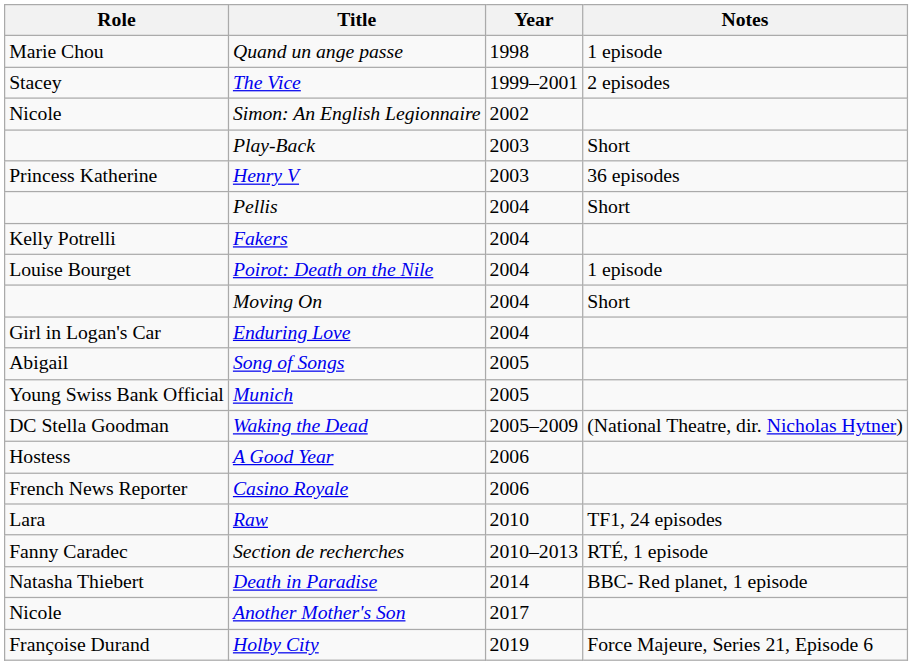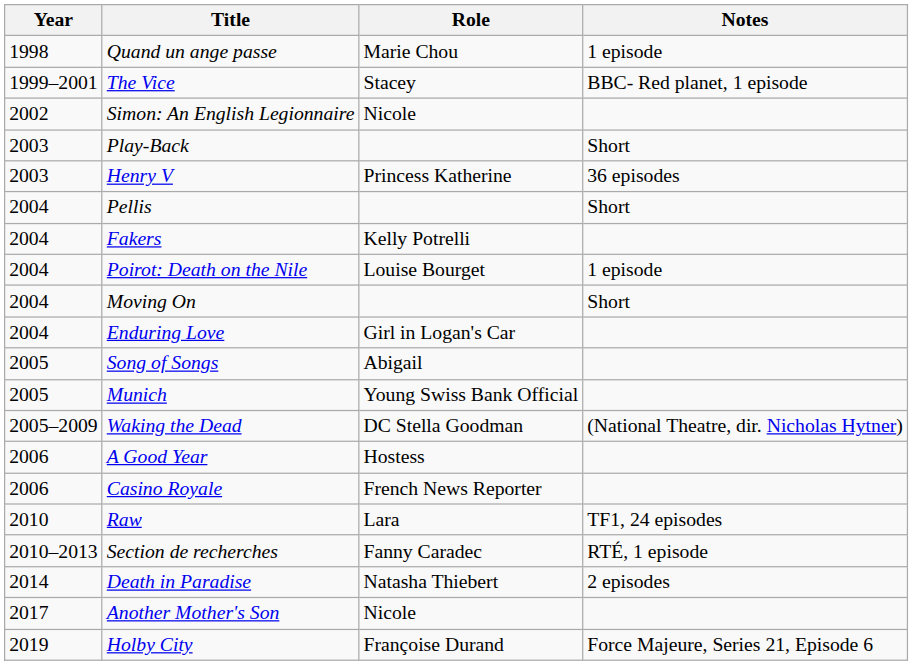 <table class="wikitable">
 <tr>
+<th>Year</th>
+<th>Title</th>
 <th>Role</th>
-<th>Title</th>
-<th>Year</th>
 <th>Notes</th>
 </tr>
 <tr>
+<td>1998</td>
+<td><em>Quand un ange passe</em></td>
 <td>Marie Chou</td>
-<td><em>Quand un ange passe</em></td>
-<td>1998</td>
 <td>1 episode</td>
 </tr>
 <tr>
+<td>1999–2001</td>
+<td><em><a href='#'>The Vice</a></em></td>
 <td>Stacey</td>
-<td><em><a href='#'>The Vice</a></em></td>
-<td>1999–2001</td>
+<td>BBC- Red planet, 1 episode</td>
+</tr>
+<tr>
+<td>2002</td>
+<td><em>Simon: An English Legionnaire</em></td>
+<td>Nicole</td>
+<td></td>
+</tr>
+<tr>
+<td>2003</td>
+<td><em>Play-Back</em></td>
+<td></td>
+<td>Short</td>
+</tr>
+<tr>
+<td>2003</td>
+<td><em><a href='#'>Henry V</a></em></td>
+<td>Princess Katherine</td>
+<td>36 episodes</td>
+</tr>
+<tr>
+<td>2004</td>
+<td><em>Pellis</em></td>
+<td></td>
+<td>Short</td>
+</tr>
+<tr>
+<td>2004</td>
+<td><em><a href='#'>Fakers</a></em></td>
+<td>Kelly Potrelli</td>
+<td></td>
+</tr>
+<tr>
+<td>2004</td>
+<td><em><a href='#'>Poirot: Death on the Nile</a></em></td>
+<td>Louise Bourget</td>
+<td>1 episode</td>
+</tr>
+<tr>
+<td>2004</td>
+<td><em>Moving On</em></td>
+<td></td>
+<td>Short</td>
+</tr>
+<tr>
+<td>2004</td>
+<td><em><a href='#'>Enduring Love</a></em></td>
+<td>Girl in Logan's Car</td>
+<td></td>
+</tr>
+<tr>
+<td>2005</td>
+<td><em><a href='#'>Song of Songs</a></em></td>
+<td>Abigail</td>
+<td></td>
+</tr>
+<tr>
+<td>2005</td>
+<td><em><a href='#'>Munich</a></em></td>
+<td>Young Swiss Bank Official</td>
+<td></td>
+</tr>
+<tr>
+<td>2005–2009</td>
+<td><em><a href='#'>Waking the Dead</a></em></td>
+<td>DC Stella Goodman</td>
+<td>(National Theatre, dir. <a href='#'>Nicholas Hytner</a>)</td>
+</tr>
+<tr>
+<td>2006</td>
+<td><em><a href='#'>A Good Year</a></em></td>
+<td>Hostess</td>
+<td></td>
+</tr>
+<tr>
+<td>2006</td>
+<td><em><a href='#'>Casino Royale</a></em></td>
+<td>French News Reporter</td>
+<td></td>
+</tr>
+<tr>
+<td>2010</td>
+<td><em><a href='#'>Raw</a></em></td>
+<td>Lara</td>
+<td>TF1, 24 episodes</td>
+</tr>
+<tr>
+<td>2010–2013</td>
+<td><em>Section de recherches</em></td>
+<td>Fanny Caradec</td>
+<td>RTÉ, 1 episode</td>
+</tr>
+<tr>
+<td>2014</td>
+<td><em><a href='#'>Death in Paradise</a></em></td>
+<td>Natasha Thiebert</td>
 <td>2 episodes</td>
 </tr>
 <tr>
+<td>2017</td>
+<td><em><a href='#'>Another Mother's Son</a></em></td>
 <td>Nicole</td>
-<td><em>Simon: An English Legionnaire</em></td>
-<td>2002</td>
 <td></td>
 </tr>
 <tr>
-<td></td>
-<td><em>Play-Back</em></td>
-<td>2003</td>
-<td>Short</td>
-</tr>
-<tr>
-<td>Princess Katherine</td>
-<td><em><a href='#'>Henry V</a></em></td>
-<td>2003</td>
-<td>36 episodes</td>
-</tr>
-<tr>
-<td></td>
-<td><em>Pellis</em></td>
-<td>2004</td>
-<td>Short</td>
-</tr>
-<tr>
-<td>Kelly Potrelli</td>
-<td><em><a href='#'>Fakers</a></em></td>
-<td>2004</td>
-<td></td>
-</tr>
-<tr>
-<td>Louise Bourget</td>
-<td><em><a href='#'>Poirot: Death on the Nile</a></em></td>
-<td>2004</td>
-<td>1 episode</td>
-</tr>
-<tr>
-<td></td>
-<td><em>Moving On</em></td>
-<td>2004</td>
-<td>Short</td>
-</tr>
-<tr>
-<td>Girl in Logan's Car</td>
-<td><em><a href='#'>Enduring Love</a></em></td>
-<td>2004</td>
-<td></td>
-</tr>
-<tr>
-<td>Abigail</td>
-<td><em><a href='#'>Song of Songs</a></em></td>
-<td>2005</td>
-<td></td>
-</tr>
-<tr>
-<td>Young Swiss Bank Official</td>
-<td><em><a href='#'>Munich</a></em></td>
-<td>2005</td>
-<td></td>
-</tr>
-<tr>
-<td>DC Stella Goodman</td>
-<td><em><a href='#'>Waking the Dead</a></em></td>
-<td>2005–2009</td>
-<td>(National Theatre, dir. <a href='#'>Nicholas Hytner</a>)</td>
-</tr>
-<tr>
-<td>Hostess</td>
-<td><em><a href='#'>A Good Year</a></em></td>
-<td>2006</td>
-<td></td>
-</tr>
-<tr>
-<td>French News Reporter</td>
-<td><em><a href='#'>Casino Royale</a></em></td>
-<td>2006</td>
-<td></td>
-</tr>
-<tr>
-<td>Lara</td>
-<td><em><a href='#'>Raw</a></em></td>
-<td>2010</td>
-<td>TF1, 24 episodes</td>
-</tr>
-<tr>
-<td>Fanny Caradec</td>
-<td><em>Section de recherches</em></td>
-<td>2010–2013</td>
-<td>RTÉ, 1 episode</td>
-</tr>
-<tr>
-<td>Natasha Thiebert</td>
-<td><em><a href='#'>Death in Paradise</a></em></td>
-<td>2014</td>
-<td>BBC- Red planet, 1 episode</td>
-</tr>
-<tr>
-<td>Nicole</td>
-<td><em><a href='#'>Another Mother's Son</a></em></td>
-<td>2017</td>
-<td></td>
-</tr>
-<tr>
+<td>2019</td>
+<td><em><a href='#'>Holby City</a></em></td>
 <td>Françoise Durand</td>
-<td><em><a href='#'>Holby City</a></em></td>
-<td>2019</td>
 <td>Force Majeure, Series 21, Episode 6</td>
 </tr>
 </table>
